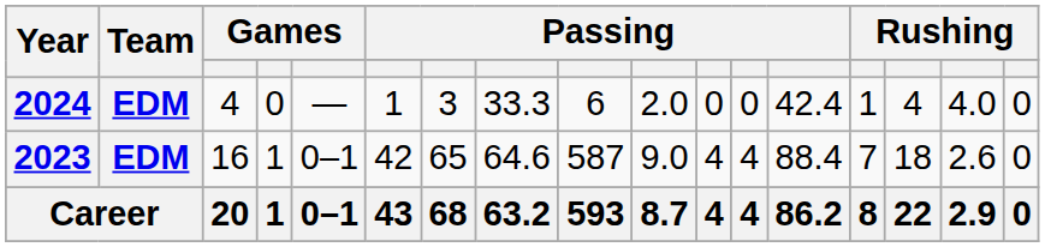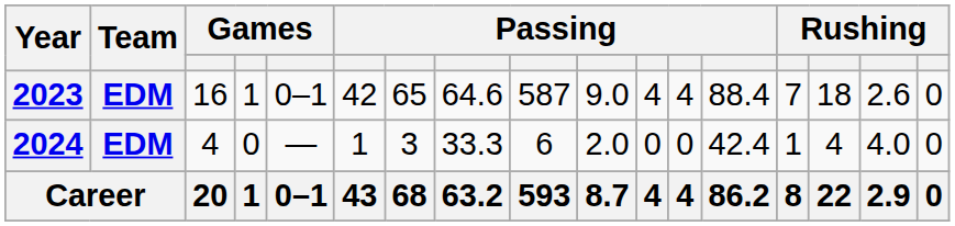 <table class="wikitable" style="text-align:center">
 <tr>
 <th rowspan="2">Year</th>
 <th rowspan="2">Team</th>
 <th colspan="3">Games</th>
 <th colspan="8">Passing</th>
 <th colspan="4">Rushing</th>
 </tr>
 <tr>
 <th></th>
 <th></th>
 <th></th>
 <th></th>
 <th></th>
 <th></th>
 <th></th>
 <th></th>
 <th></th>
 <th></th>
 <th></th>
 <th></th>
 <th></th>
 <th></th>
 <th></th>
 </tr>
 <tr>
+<th><a href='#'>2023</a></th>
+<th><a href='#'>EDM</a></th>
+<td>16</td>
+<td>1</td>
+<td>0–1</td>
+<td>42</td>
+<td>65</td>
+<td>64.6</td>
+<td>587</td>
+<td>9.0</td>
+<td>4</td>
+<td>4</td>
+<td>88.4</td>
+<td>7</td>
+<td>18</td>
+<td>2.6</td>
+<td>0</td>
+</tr>
+<tr>
 <th><a href='#'>2024</a></th>
 <th><a href='#'>EDM</a></th>
 <td>4</td>
 <td>0</td>
 <td>—</td>
 <td>1</td>
 <td>3</td>
 <td>33.3</td>
 <td>6</td>
 <td>2.0</td>
 <td>0</td>
 <td>0</td>
 <td>42.4</td>
 <td>1</td>
 <td>4</td>
 <td>4.0</td>
-<td>0</td>
-</tr>
-<tr>
-<th><a href='#'>2023</a></th>
-<th><a href='#'>EDM</a></th>
-<td>16</td>
-<td>1</td>
-<td>0–1</td>
-<td>42</td>
-<td>65</td>
-<td>64.6</td>
-<td>587</td>
-<td>9.0</td>
-<td>4</td>
-<td>4</td>
-<td>88.4</td>
-<td>7</td>
-<td>18</td>
-<td>2.6</td>
 <td>0</td>
 </tr>
 <tr>
 <th colspan="2">Career</th>
 <th>20</th>
 <th>1</th>
 <th>0–1</th>
 <th>43</th>
 <th>68</th>
 <th>63.2</th>
 <th>593</th>
 <th>8.7</th>
 <th>4</th>
 <th>4</th>
 <th>86.2</th>
 <th>8</th>
 <th>22</th>
 <th>2.9</th>
 <th>0</th>
 </tr>
 </table>
